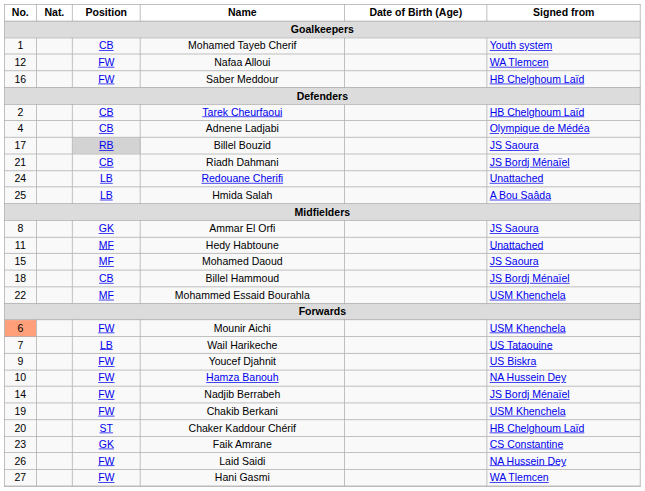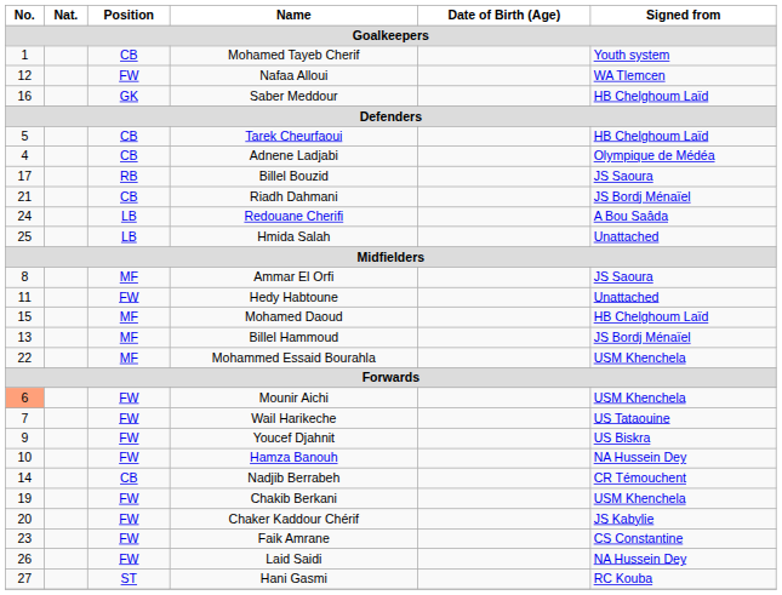 <table class="wikitable" style="text-align:center; font-size:90%; width:69%">
 <tr>
 <th style="background:white; color:black; text-align:center;">No.</th>
 <th style="background:white; color:black; text-align:center;">Nat.</th>
 <th style="background:white; color:black; text-align:center;">Position</th>
 <th style="background:white; color:black; text-align:center;">Name</th>
 <th style="background:white; color:black; text-align:center;">Date of Birth (Age)</th>
 <th style="background:white; color:black; text-align:center;">Signed from</th>
 </tr>
 <tr>
 <th colspan=10 style="background:#DCDCDC; text-align:center;">Goalkeepers</th>
 </tr>
 <tr>
 <td>1</td>
 <td></td>
 <td><a href='#'>CB</a></td>
 <td>Mohamed Tayeb Cherif</td>
 <td></td>
 <td style="text-align:left"> <a href='#'>Youth system</a></td>
 </tr>
 <tr>
 <td>12</td>
 <td></td>
 <td><a href='#'>FW</a></td>
 <td>Nafaa Alloui</td>
 <td></td>
 <td style="text-align:left"> <a href='#'>WA Tlemcen</a></td>
 </tr>
 <tr>
 <td>16</td>
 <td></td>
-<td><a href='#'>FW</a></td>
+<td><a href='#'>GK</a></td>
 <td>Saber Meddour</td>
 <td></td>
 <td style="text-align:left"> <a href='#'>HB Chelghoum Laïd</a></td>
 </tr>
 <tr>
 <th colspan=10 style="background:#DCDCDC; text-align:center;">Defenders</th>
 </tr>
 <tr>
-<td>2</td>
+<td>5</td>
 <td></td>
 <td><a href='#'>CB</a></td>
 <td><a href='#'>Tarek Cheurfaoui</a></td>
 <td></td>
 <td style="text-align:left"> <a href='#'>HB Chelghoum Laïd</a></td>
 </tr>
 <tr>
 <td>4</td>
 <td></td>
 <td><a href='#'>CB</a></td>
 <td>Adnene Ladjabi</td>
 <td></td>
 <td style="text-align:left"> <a href='#'>Olympique de Médéa</a></td>
 </tr>
 <tr>
 <td>17</td>
 <td></td>
-<td style="background: lightgrey;"><a href='#'>RB</a></td>
+<td><a href='#'>RB</a></td>
 <td>Billel Bouzid</td>
 <td></td>
 <td style="text-align:left"> <a href='#'>JS Saoura</a></td>
 </tr>
 <tr>
 <td>21</td>
 <td></td>
 <td><a href='#'>CB</a></td>
 <td>Riadh Dahmani</td>
 <td></td>
 <td style="text-align:left"> <a href='#'>JS Bordj Ménaïel</a></td>
 </tr>
 <tr>
 <td>24</td>
 <td></td>
 <td><a href='#'>LB</a></td>
 <td><a href='#'>Redouane Cherifi</a></td>
 <td></td>
-<td style="text-align:left"><a href='#'>Unattached</a></td>
+<td style="text-align:left"> <a href='#'>A Bou Saâda</a></td>
 </tr>
 <tr>
 <td>25</td>
 <td></td>
 <td><a href='#'>LB</a></td>
 <td>Hmida Salah</td>
 <td></td>
-<td style="text-align:left"> <a href='#'>A Bou Saâda</a></td>
+<td style="text-align:left"><a href='#'>Unattached</a></td>
 </tr>
 <tr>
 <th colspan=10 style="background:#DCDCDC; text-align:center;">Midfielders</th>
 </tr>
 <tr>
 <td>8</td>
 <td></td>
-<td><a href='#'>GK</a></td>
+<td><a href='#'>MF</a></td>
 <td>Ammar El Orfi</td>
 <td></td>
 <td style="text-align:left"> <a href='#'>JS Saoura</a></td>
 </tr>
 <tr>
 <td>11</td>
 <td></td>
-<td><a href='#'>MF</a></td>
+<td><a href='#'>FW</a></td>
 <td>Hedy Habtoune</td>
 <td></td>
 <td style="text-align:left"><a href='#'>Unattached</a></td>
 </tr>
 <tr>
 <td>15</td>
 <td></td>
 <td><a href='#'>MF</a></td>
 <td>Mohamed Daoud</td>
 <td></td>
-<td style="text-align:left"> <a href='#'>JS Saoura</a></td>
+<td style="text-align:left"> <a href='#'>HB Chelghoum Laïd</a></td>
 </tr>
 <tr>
-<td>18</td>
+<td>13</td>
 <td></td>
-<td><a href='#'>CB</a></td>
+<td><a href='#'>MF</a></td>
 <td>Billel Hammoud</td>
 <td></td>
 <td style="text-align:left"> <a href='#'>JS Bordj Ménaïel</a></td>
 </tr>
 <tr>
 <td>22</td>
 <td></td>
 <td><a href='#'>MF</a></td>
 <td>Mohammed Essaid Bourahla</td>
 <td></td>
 <td style="text-align:left"> <a href='#'>USM Khenchela</a></td>
 </tr>
 <tr>
 <th colspan=10 style="background:#DCDCDC; text-align:center;">Forwards</th>
 </tr>
 <tr>
 <td style="background: lightsalmon;">6</td>
 <td></td>
 <td><a href='#'>FW</a></td>
 <td>Mounir Aichi</td>
 <td></td>
 <td style="text-align:left"> <a href='#'>USM Khenchela</a></td>
 </tr>
 <tr>
 <td>7</td>
 <td></td>
-<td><a href='#'>LB</a></td>
+<td><a href='#'>FW</a></td>
 <td>Wail Harikeche</td>
 <td></td>
 <td style="text-align:left"> <a href='#'>US Tataouine</a></td>
 </tr>
 <tr>
 <td>9</td>
 <td></td>
 <td><a href='#'>FW</a></td>
 <td>Youcef Djahnit</td>
 <td></td>
 <td style="text-align:left"> <a href='#'>US Biskra</a></td>
 </tr>
 <tr>
 <td>10</td>
 <td></td>
 <td><a href='#'>FW</a></td>
 <td><a href='#'>Hamza Banouh</a></td>
 <td></td>
 <td style="text-align:left"> <a href='#'>NA Hussein Dey</a></td>
 </tr>
 <tr>
 <td>14</td>
 <td></td>
-<td><a href='#'>FW</a></td>
+<td><a href='#'>CB</a></td>
 <td>Nadjib Berrabeh</td>
 <td></td>
-<td style="text-align:left"> <a href='#'>JS Bordj Ménaïel</a></td>
+<td style="text-align:left"> <a href='#'>CR Témouchent</a></td>
 </tr>
 <tr>
 <td>19</td>
 <td></td>
 <td><a href='#'>FW</a></td>
 <td>Chakib Berkani</td>
 <td></td>
 <td style="text-align:left"> <a href='#'>USM Khenchela</a></td>
 </tr>
 <tr>
 <td>20</td>
 <td></td>
-<td><a href='#'>ST</a></td>
+<td><a href='#'>FW</a></td>
 <td>Chaker Kaddour Chérif</td>
 <td></td>
-<td style="text-align:left"> <a href='#'>HB Chelghoum Laïd</a></td>
+<td style="text-align:left"> <a href='#'>JS Kabylie</a></td>
 </tr>
 <tr>
 <td>23</td>
 <td></td>
-<td><a href='#'>GK</a></td>
+<td><a href='#'>FW</a></td>
 <td>Faik Amrane</td>
 <td></td>
 <td style="text-align:left"> <a href='#'>CS Constantine</a></td>
 </tr>
 <tr>
 <td>26</td>
 <td></td>
 <td><a href='#'>FW</a></td>
 <td>Laid Saidi</td>
 <td></td>
 <td style="text-align:left"> <a href='#'>NA Hussein Dey</a></td>
 </tr>
 <tr>
 <td>27</td>
 <td></td>
-<td><a href='#'>FW</a></td>
+<td><a href='#'>ST</a></td>
 <td>Hani Gasmi</td>
 <td></td>
-<td style="text-align:left"> <a href='#'>WA Tlemcen</a></td>
+<td style="text-align:left"> <a href='#'>RC Kouba</a></td>
 </tr>
 <tr>
 </tr>
 </table>
